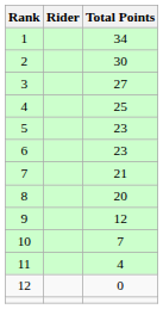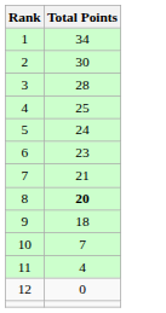 <table class="wikitable" style="font-size:95%" style="width:25em;">
 <tr>
 <th>Rank</th>
-<th>Rider</th>
 <th>Total Points</th>
 </tr>
 <tr bgcolor=ccffcc>
 <td align=center>1</td>
-<td></td>
 <td align=center>34</td>
 </tr>
 <tr bgcolor=ccffcc>
 <td align=center>2</td>
-<td></td>
 <td align=center>30</td>
 </tr>
 <tr bgcolor=ccffcc>
 <td align=center>3</td>
-<td></td>
-<td align=center>27</td>
+<td align=center>28</td>
 </tr>
 <tr bgcolor=ccffcc>
 <td align=center>4</td>
-<td></td>
 <td align=center>25</td>
 </tr>
 <tr bgcolor=ccffcc>
 <td align=center>5</td>
-<td></td>
-<td align=center>23</td>
+<td align=center>24</td>
 </tr>
 <tr bgcolor=ccffcc>
 <td align=center>6</td>
-<td></td>
 <td align=center>23</td>
 </tr>
 <tr bgcolor=ccffcc>
 <td align=center>7</td>
-<td></td>
 <td align=center>21</td>
 </tr>
 <tr bgcolor=ccffcc>
 <td align=center>8</td>
-<td></td>
-<td align=center>20</td>
+<td align=center><strong>20</strong></td>
 </tr>
 <tr bgcolor=ccffcc>
 <td align=center>9</td>
-<td></td>
-<td align=center>12</td>
+<td align=center>18</td>
 </tr>
 <tr bgcolor=ccffcc>
 <td align=center>10</td>
-<td></td>
 <td align=center>7</td>
 </tr>
 <tr bgcolor=ccffcc>
 <td align=center>11</td>
-<td></td>
 <td align=center>4</td>
 </tr>
 <tr>
 <td align=center>12</td>
-<td></td>
 <td align=center>0</td>
 </tr>
 <tr>
 <td align=center></td>
-<td></td>
 <td align=center></td>
 </tr>
 </table>
